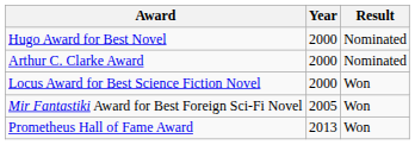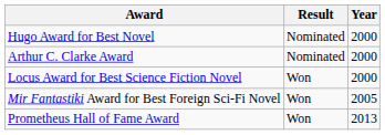 <table class="wikitable sortable">
 <tr>
 <th>Award</th>
+<th>Result</th>
 <th>Year</th>
-<th>Result</th>
 </tr>
 <tr>
 <td><a href='#'>Hugo Award for Best Novel</a></td>
+<td>Nominated</td>
 <td>2000</td>
-<td>Nominated</td>
 </tr>
 <tr>
 <td><a href='#'>Arthur C. Clarke Award</a></td>
+<td>Nominated</td>
 <td>2000</td>
-<td>Nominated</td>
 </tr>
 <tr>
 <td><a href='#'>Locus Award for Best Science Fiction Novel</a></td>
+<td>Won</td>
 <td>2000</td>
-<td>Won</td>
 </tr>
 <tr>
 <td><em><a href='#'>Mir Fantastiki</a></em> Award for Best Foreign Sci-Fi Novel</td>
+<td>Won</td>
 <td>2005</td>
-<td>Won</td>
 </tr>
 <tr>
 <td><a href='#'>Prometheus Hall of Fame Award</a></td>
+<td>Won</td>
 <td>2013</td>
-<td>Won</td>
 </tr>
 </table>
